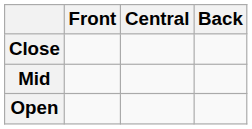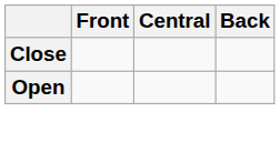 <table class="wikitable" style="text-align:center">
 <tr>
 <th></th>
 <th>Front</th>
 <th>Central</th>
 <th>Back</th>
 </tr>
 <tr>
 <th>Close</th>
 <td></td>
 <td></td>
 <td> </td>
 </tr>
 <tr>
-<th>Mid</th>
-<td> </td>
-<td></td>
-<td></td>
-</tr>
-<tr>
 <th>Open</th>
 <td></td>
 <td></td>
 <td></td>
 </tr>
 </table>
